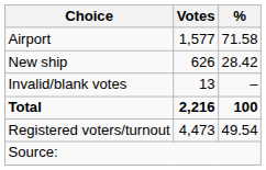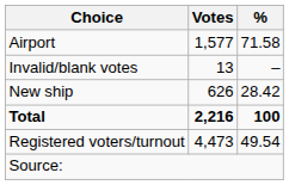 <table class=wikitable style=text-align:right>
 <tr>
 <th>Choice</th>
 <th>Votes</th>
 <th>%</th>
 </tr>
 <tr>
 <td align=left>Airport</td>
 <td>1,577</td>
 <td>71.58</td>
 </tr>
 <tr>
+<td align=left>Invalid/blank votes</td>
+<td>13</td>
+<td>–</td>
+</tr>
+<tr>
 <td align=left>New ship</td>
 <td>626</td>
 <td>28.42</td>
-</tr>
-<tr>
-<td align=left>Invalid/blank votes</td>
-<td>13</td>
-<td>–</td>
 </tr>
 <tr>
 <td align=left><strong>Total</strong></td>
 <td><strong>2,216</strong></td>
 <td><strong>100</strong></td>
 </tr>
 <tr>
 <td align=left>Registered voters/turnout</td>
 <td>4,473</td>
 <td>49.54</td>
 </tr>
 <tr>
 <td align=left colspan=3>Source: </td>
 </tr>
 </table>
